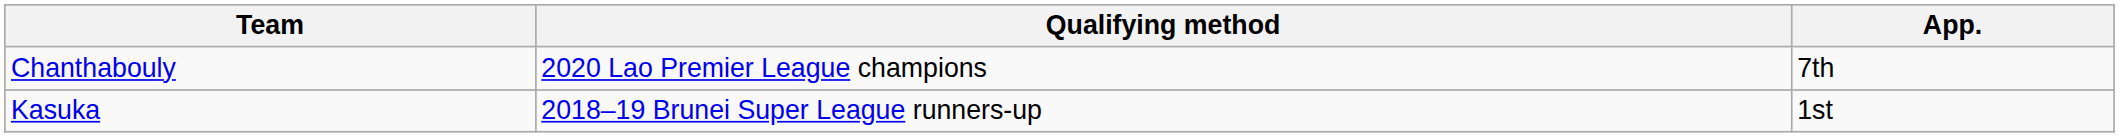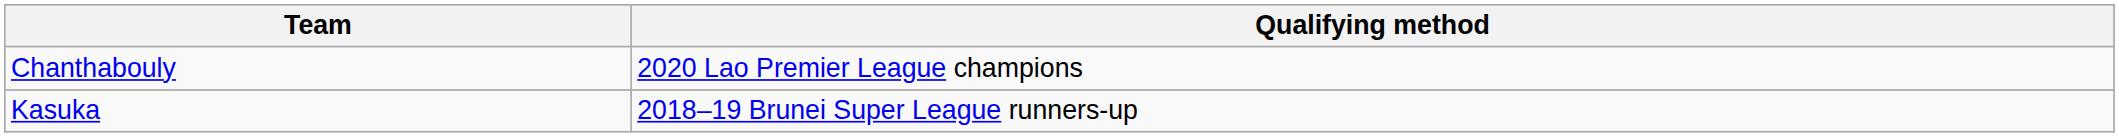 <table class="wikitable" style="table-layout:fixed;width:100%;">
 <tr>
 <th width=25%>Team</th>
 <th width=60%>Qualifying method</th>
-<th width=15%>App. </th>
 </tr>
 <tr>
 <td> <a href='#'>Chanthabouly</a></td>
 <td><a href='#'>2020 Lao Premier League</a> champions</td>
-<td>7th </td>
 </tr>
 <tr>
 <td> <a href='#'>Kasuka</a></td>
 <td><a href='#'>2018–19 Brunei Super League</a> runners-up</td>
-<td>1st</td>
 </tr>
 </table>
